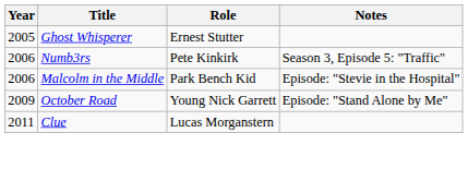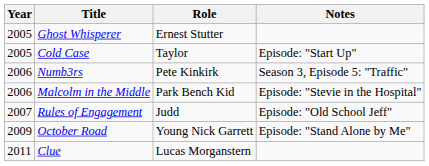 <table class="wikitable">
 <tr>
 <th>Year</th>
 <th>Title</th>
 <th>Role</th>
 <th>Notes</th>
 </tr>
 <tr>
 <td>2005</td>
 <td><em><a href='#'>Ghost Whisperer</a></em></td>
 <td>Ernest Stutter</td>
 <td></td>
 </tr>
 <tr>
+<td>2005</td>
+<td><em><a href='#'>Cold Case</a></em></td>
+<td>Taylor</td>
+<td>Episode: "Start Up"</td>
+</tr>
+<tr>
 <td>2006</td>
 <td><em><a href='#'>Numb3rs</a></em></td>
 <td>Pete Kinkirk</td>
 <td>Season 3, Episode 5: "Traffic"</td>
 </tr>
 <tr>
 <td>2006</td>
 <td><em><a href='#'>Malcolm in the Middle</a></em></td>
 <td>Park Bench Kid</td>
 <td>Episode: "Stevie in the Hospital"</td>
+</tr>
+<tr>
+<td>2007</td>
+<td><em><a href='#'>Rules of Engagement</a></em></td>
+<td>Judd</td>
+<td>Episode: "Old School Jeff"</td>
 </tr>
 <tr>
 <td>2009</td>
 <td><em><a href='#'>October Road</a></em></td>
 <td>Young Nick Garrett</td>
 <td>Episode: "Stand Alone by Me"</td>
 </tr>
 <tr>
 <td>2011</td>
 <td><em><a href='#'>Clue</a></em></td>
 <td>Lucas Morganstern</td>
 <td></td>
 </tr>
 </table>
